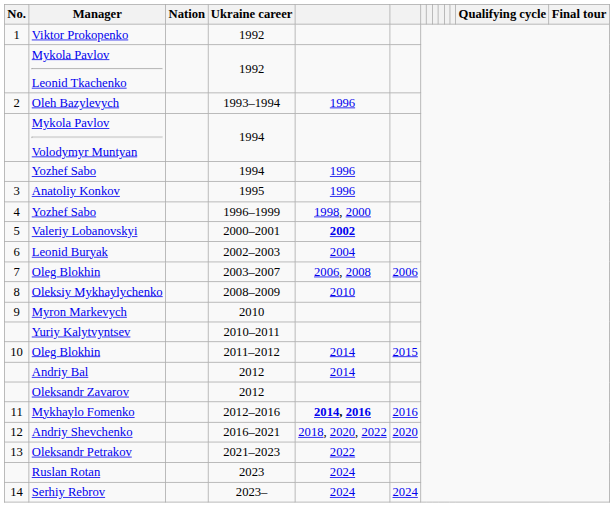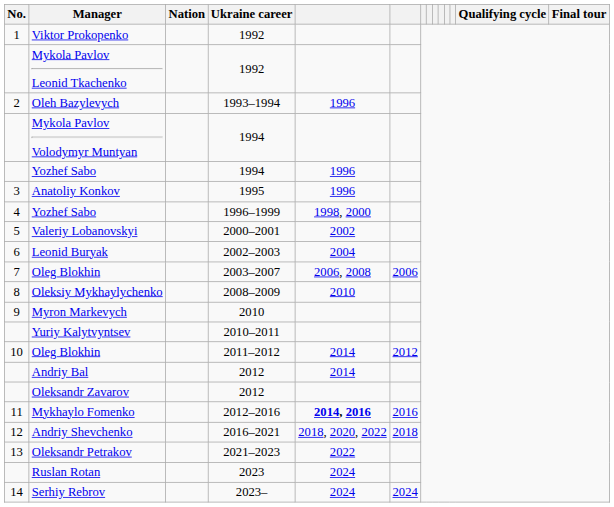 <table class="wikitable sortable" style="font-size:100%; text-align:center;">
 <tr>
 <th>No.</th>
 <th>Manager</th>
 <th>Nation</th>
 <th>Ukraine career</th>
 <th></th>
 <th></th>
 <th></th>
 <th></th>
 <th></th>
 <th></th>
 <th></th>
 <th></th>
 <th>Qualifying cycle</th>
 <th>Final tour</th>
 </tr>
 <tr>
 <td>1</td>
 <td style="text-align: left;"><a href='#'>Viktor Prokopenko</a></td>
 <td></td>
 <td>1992<br></td>
 <td></td>
 <td></td>
 </tr>
 <tr>
 <td></td>
 <td style="text-align: left;"><a href='#'>Mykola Pavlov</a><hr><a href='#'>Leonid Tkachenko</a></td>
 <td></td>
 <td>1992<br></td>
 <td></td>
 <td></td>
 </tr>
 <tr>
 <td>2</td>
 <td style="text-align: left;"><a href='#'>Oleh Bazylevych</a></td>
 <td></td>
 <td>1993–1994<br></td>
 <td><a href='#'>1996</a></td>
 <td></td>
 </tr>
 <tr>
 <td></td>
 <td style="text-align: left;"><a href='#'>Mykola Pavlov</a><hr><a href='#'>Volodymyr Muntyan</a></td>
 <td></td>
 <td>1994<br></td>
 <td></td>
 <td></td>
 </tr>
 <tr>
 <td></td>
 <td style="text-align: left;"><a href='#'>Yozhef Sabo</a></td>
 <td></td>
 <td>1994<br></td>
 <td><a href='#'>1996</a></td>
 <td></td>
 </tr>
 <tr>
 <td>3</td>
 <td style="text-align: left;"><a href='#'>Anatoliy Konkov</a></td>
 <td></td>
 <td>1995<br></td>
 <td><a href='#'>1996</a></td>
 <td></td>
 </tr>
 <tr>
 <td>4</td>
 <td style="text-align: left;"><a href='#'>Yozhef Sabo</a></td>
 <td></td>
 <td>1996–1999<br></td>
 <td><a href='#'>1998</a>, <a href='#'>2000</a></td>
 <td></td>
 </tr>
 <tr>
 <td>5</td>
 <td style="text-align: left;"><a href='#'>Valeriy Lobanovskyi</a></td>
 <td></td>
 <td>2000–2001<br></td>
-<td><strong><a href='#'>2002</a></strong></td>
+<td><a href='#'>2002</a></td>
 <td></td>
 </tr>
 <tr>
 <td>6</td>
 <td style="text-align: left;"><a href='#'>Leonid Buryak</a></td>
 <td></td>
 <td>2002–2003<br></td>
 <td><a href='#'>2004</a></td>
 <td></td>
 </tr>
 <tr>
 <td>7</td>
 <td style="text-align: left;"><a href='#'>Oleg Blokhin</a></td>
 <td></td>
 <td>2003–2007<br></td>
 <td><a href='#'>2006</a>, <a href='#'>2008</a></td>
 <td><a href='#'>2006</a></td>
 </tr>
 <tr>
 <td>8</td>
 <td style="text-align: left;"><a href='#'>Oleksiy Mykhaylychenko</a></td>
 <td></td>
 <td>2008–2009<br></td>
 <td><a href='#'>2010</a></td>
 <td></td>
 </tr>
 <tr>
 <td>9</td>
 <td style="text-align: left;"><a href='#'>Myron Markevych</a></td>
 <td></td>
 <td>2010<br></td>
 <td></td>
 <td></td>
 </tr>
 <tr>
 <td></td>
 <td style="text-align: left;"><a href='#'>Yuriy Kalytvyntsev</a></td>
 <td></td>
 <td>2010–2011<br></td>
 <td></td>
 <td></td>
 </tr>
 <tr>
 <td>10</td>
 <td style="text-align: left;"><a href='#'>Oleg Blokhin</a></td>
 <td></td>
 <td>2011–2012<br></td>
 <td><a href='#'>2014</a></td>
-<td><a href='#'>2015</a></td>
+<td><a href='#'>2012</a></td>
 </tr>
 <tr>
 <td></td>
 <td style="text-align: left;"><a href='#'>Andriy Bal</a></td>
 <td></td>
 <td>2012<br></td>
 <td><a href='#'>2014</a></td>
 <td></td>
 </tr>
 <tr>
 <td></td>
 <td style="text-align: left;"><a href='#'>Oleksandr Zavarov</a></td>
 <td></td>
 <td>2012<br></td>
 <td></td>
 <td></td>
 </tr>
 <tr>
 <td>11</td>
 <td style="text-align: left;"><a href='#'>Mykhaylo Fomenko</a></td>
 <td></td>
 <td>2012–2016<br></td>
 <td><strong><a href='#'>2014</a>, <a href='#'>2016</a></strong></td>
 <td><a href='#'>2016</a></td>
 </tr>
 <tr>
 <td>12</td>
 <td style="text-align: left;"><a href='#'>Andriy Shevchenko</a></td>
 <td></td>
 <td>2016–2021<br></td>
 <td><a href='#'>2018</a>, <a href='#'>2020</a>, <a href='#'>2022</a></td>
-<td><a href='#'>2020</a></td>
+<td><a href='#'>2018</a></td>
 </tr>
 <tr>
 <td>13</td>
 <td style="text-align: left;"><a href='#'>Oleksandr Petrakov</a></td>
 <td></td>
 <td>2021–2023<br></td>
 <td><a href='#'>2022</a></td>
 <td></td>
 </tr>
 <tr>
 <td></td>
 <td style="text-align: left;"><a href='#'>Ruslan Rotan</a></td>
 <td></td>
 <td>2023<br></td>
 <td><a href='#'>2024</a></td>
 <td></td>
 </tr>
 <tr>
 <td>14</td>
 <td style="text-align: left;"><a href='#'>Serhiy Rebrov</a></td>
 <td></td>
 <td>2023–<br></td>
 <td><a href='#'>2024</a></td>
 <td><a href='#'>2024</a></td>
 </tr>
 </table>
